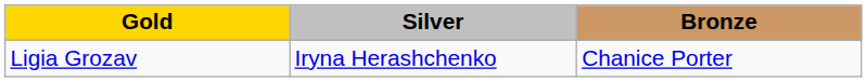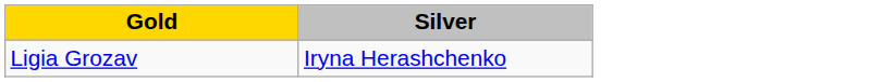 <table class="wikitable" style="text-align:left">
 <tr align="center">
 <td width=200 bgcolor=gold><strong>Gold</strong></td>
 <td width=200 bgcolor=silver><strong>Silver</strong></td>
-<td width=200 bgcolor=CC9966><strong>Bronze</strong></td>
 </tr>
 <tr>
 <td><a href='#'>Ligia Grozav</a> <br></td>
 <td><a href='#'>Iryna Herashchenko</a> <br></td>
-<td><a href='#'>Chanice Porter</a> <br></td>
 </tr>
 </table>
